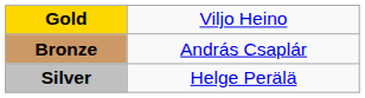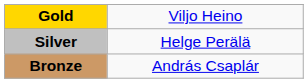 <table class="wikitable" style="text-align:center; " width="35%">
 <tr>
 <td bgcolor="gold"><strong>Gold</strong></td>
 <td><a href='#'>Viljo Heino</a><br>  <small><em></em></small></td>
 </tr>
 <tr>
+<td bgcolor="silver"><strong>Silver</strong></td>
+<td><a href='#'>Helge Perälä</a><br>  <small><em></em></small></td>
+</tr>
+<tr>
 <td bgcolor="CC9966"><strong>Bronze</strong></td>
 <td><a href='#'>András Csaplár</a><br>  <small><em></em></small></td>
 </tr>
-<tr>
-<td bgcolor="silver"><strong>Silver</strong></td>
-<td><a href='#'>Helge Perälä</a><br>  <small><em></em></small></td>
-</tr>
 </table>
